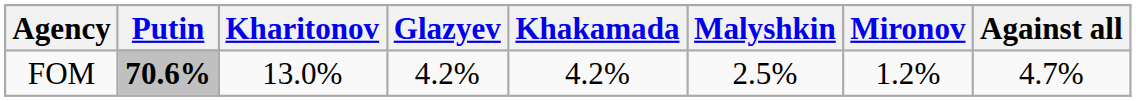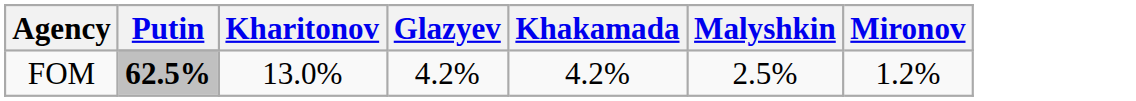 <table class=wikitable style="text-align:center; font-size:90%; line-height:14px">
 <tr>
 <th>Agency</th>
 <th><a href='#'>Putin</a></th>
 <th><a href='#'>Kharitonov</a></th>
 <th><a href='#'>Glazyev</a></th>
 <th><a href='#'>Khakamada</a></th>
 <th><a href='#'>Malyshkin</a></th>
 <th><a href='#'>Mironov</a></th>
-<th>Against all</th>
 </tr>
 <tr>
 <td>FOM</td>
-<td style="background:#C0C0C0"><strong>70.6%</strong></td>
+<td style="background:#C0C0C0"><strong>62.5%</strong></td>
 <td>13.0%</td>
 <td>4.2%</td>
 <td>4.2%</td>
 <td>2.5%</td>
 <td>1.2%</td>
-<td>4.7%</td>
 </tr>
 </table>
